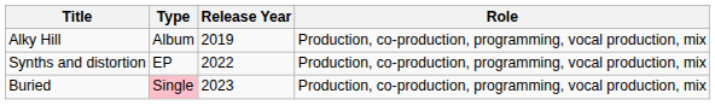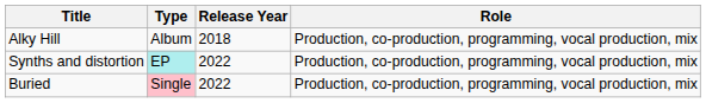 <table class="wikitable">
 <tr>
 <th>Title</th>
 <th>Type</th>
 <th>Release Year</th>
 <th>Role</th>
 </tr>
 <tr>
 <td>Alky Hill</td>
 <td>Album</td>
-<td>2019</td>
+<td>2018</td>
 <td>Production, co-production, programming, vocal production, mix</td>
 </tr>
 <tr>
 <td>Synths and distortion</td>
-<td>EP</td>
+<td style="background: paleturquoise;">EP</td>
 <td>2022</td>
 <td>Production, co-production, programming, vocal production, mix</td>
 </tr>
 <tr>
 <td>Buried</td>
 <td style="background: pink;">Single</td>
-<td>2023</td>
+<td>2022</td>
 <td>Production, co-production, programming, vocal production, mix</td>
 </tr>
 </table>
